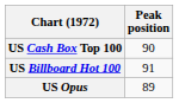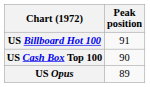 <table class="wikitable sortable plainrowheaders">
 <tr>
 <th align="left">Chart (1972)</th>
 <th align="left">Peak<br>position</th>
 </tr>
 <tr>
+<th scope=row>US <em><a href='#'>Billboard Hot 100</a></em></th>
+<td style="text-align:center;">91</td>
+</tr>
+<tr>
 <th scope=row>US <em><a href='#'>Cash Box</a></em> Top 100</th>
 <td style="text-align:center;">90</td>
-</tr>
-<tr>
-<th scope=row>US <em><a href='#'>Billboard Hot 100</a></em></th>
-<td style="text-align:center;">91</td>
 </tr>
 <tr>
 <th scope=row>US <em>Opus</em></th>
 <td style="text-align:center;">89</td>
 </tr>
 </table>
